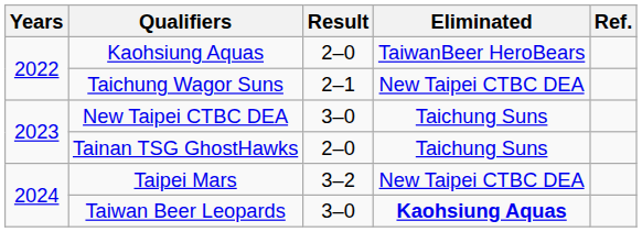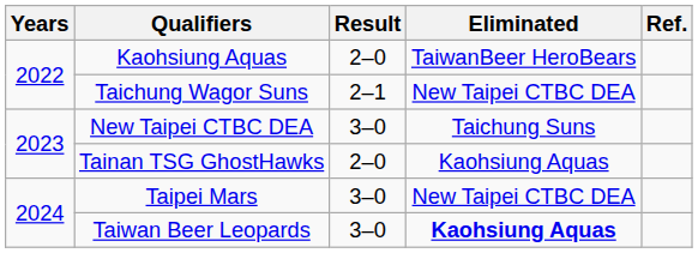 <table class="wikitable" style="font-size: 95%; text-align:center;">
 <tr>
 <th>Years</th>
 <th>Qualifiers</th>
 <th>Result</th>
 <th>Eliminated</th>
 <th>Ref.</th>
 </tr>
 <tr>
 <td rowspan="2"><a href='#'>2022</a></td>
 <td><a href='#'>Kaohsiung Aquas</a></td>
 <td>2–0</td>
 <td><a href='#'>TaiwanBeer HeroBears</a></td>
 <td></td>
 </tr>
 <tr>
 <td><a href='#'>Taichung Wagor Suns</a></td>
 <td>2–1</td>
 <td><a href='#'>New Taipei CTBC DEA</a></td>
 <td></td>
 </tr>
 <tr>
 <td rowspan="2"><a href='#'>2023</a></td>
 <td><a href='#'>New Taipei CTBC DEA</a></td>
 <td>3–0</td>
 <td><a href='#'>Taichung Suns</a></td>
 <td></td>
 </tr>
 <tr>
 <td><a href='#'>Tainan TSG GhostHawks</a></td>
 <td>2–0</td>
-<td><a href='#'>Taichung Suns</a></td>
+<td><a href='#'>Kaohsiung Aquas</a></td>
 <td></td>
 </tr>
 <tr>
 <td rowspan="2"><a href='#'>2024</a></td>
 <td><a href='#'>Taipei Mars</a></td>
-<td>3–2</td>
+<td>3–0</td>
 <td><a href='#'>New Taipei CTBC DEA</a></td>
 <td></td>
 </tr>
 <tr>
 <td><a href='#'>Taiwan Beer Leopards</a></td>
 <td>3–0</td>
 <td><strong><a href='#'>Kaohsiung Aquas</a></strong></td>
 <td></td>
 </tr>
 </table>
